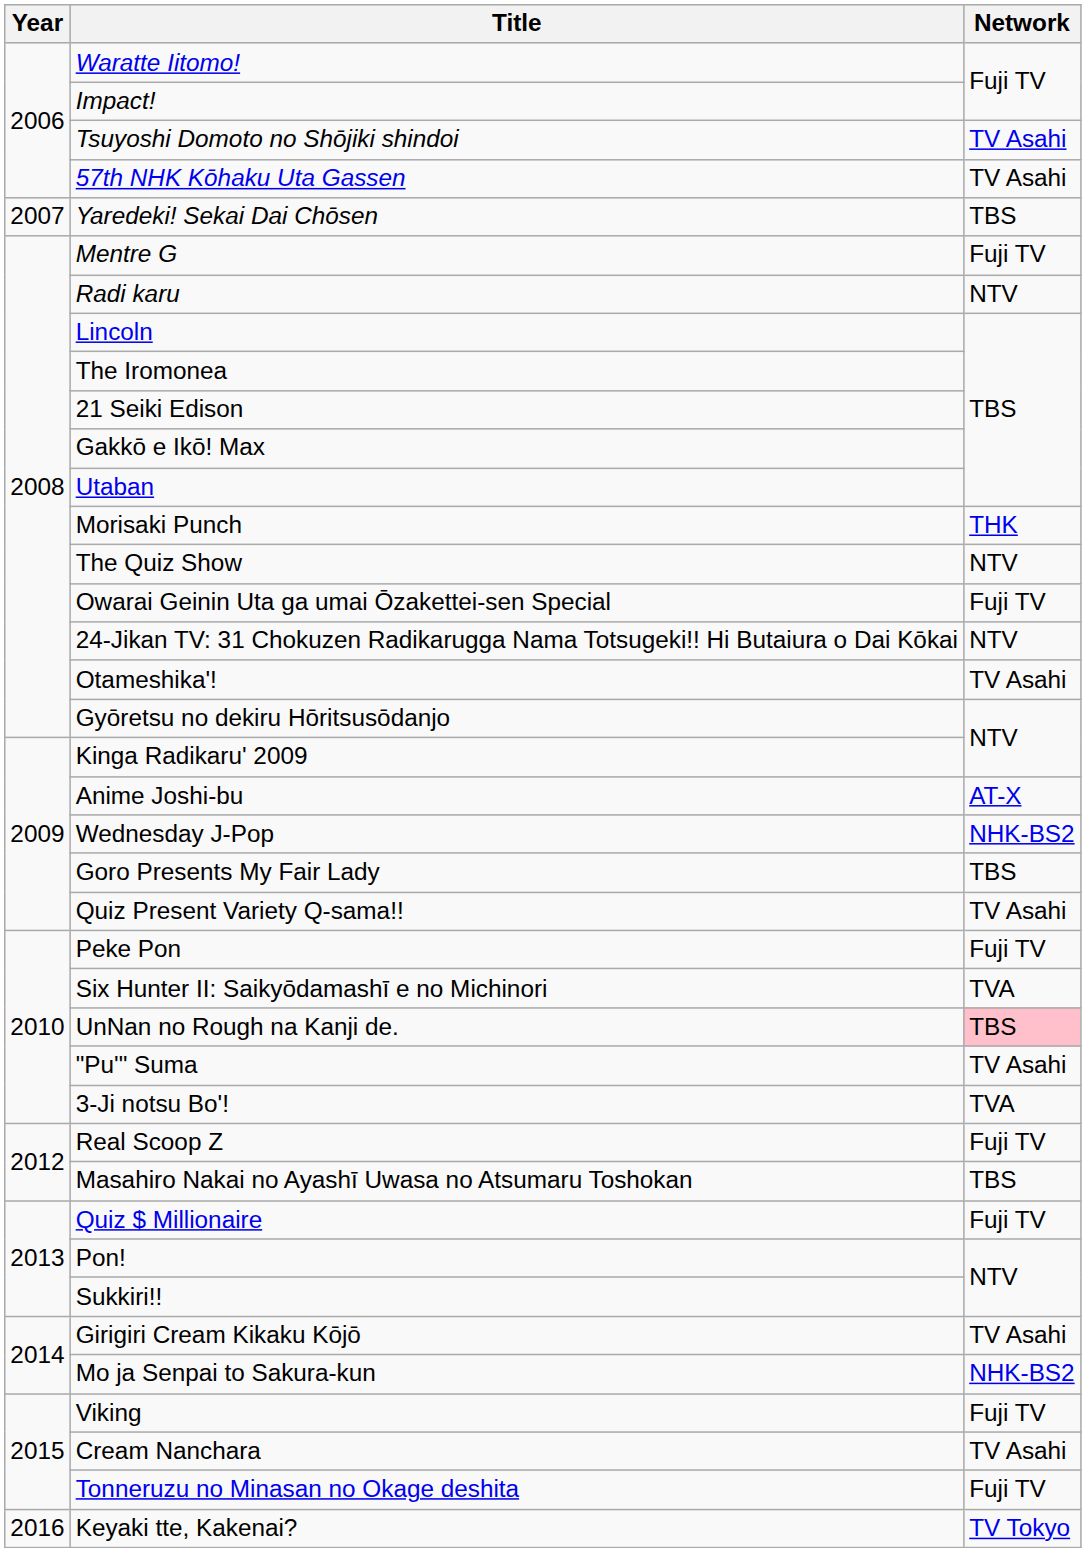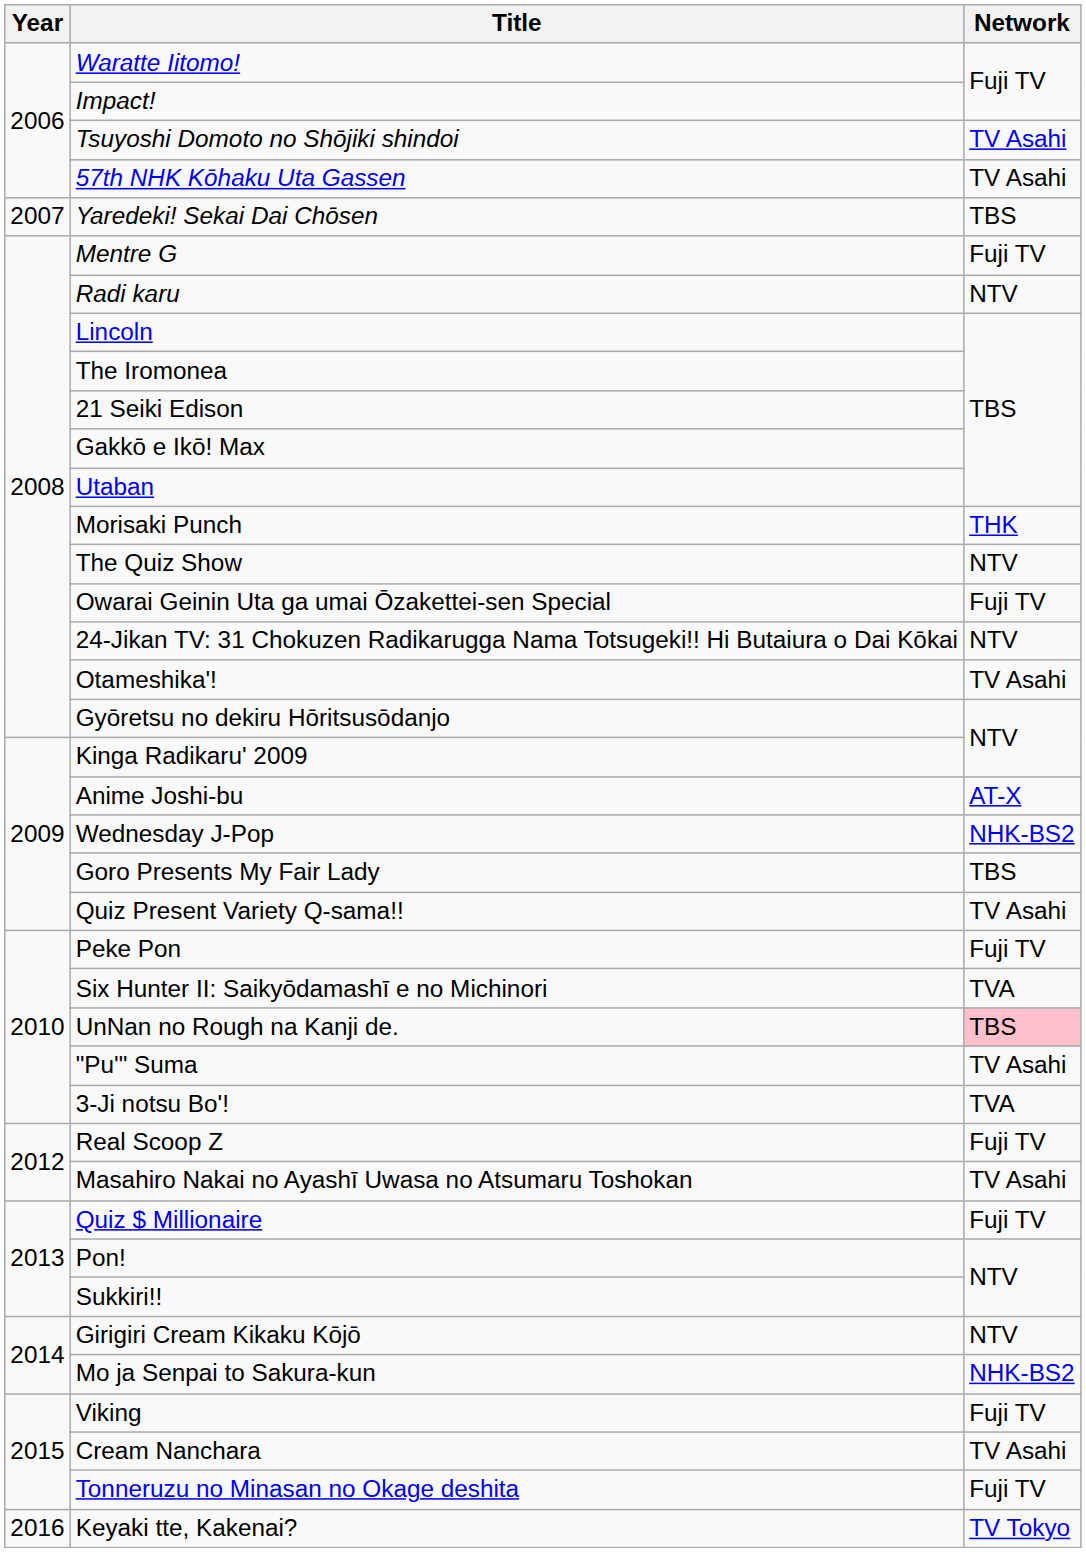 <table class="wikitable">
 <tr>
 <th>Year</th>
 <th>Title</th>
 <th>Network</th>
 </tr>
 <tr>
 <td rowspan="4">2006</td>
 <td><em><a href='#'>Waratte Iitomo!</a></em></td>
 <td rowspan="2">Fuji TV</td>
 </tr>
 <tr>
 <td><em>Impact!</em></td>
 </tr>
 <tr>
 <td><em>Tsuyoshi Domoto no Shōjiki shindoi</em></td>
 <td><a href='#'>TV Asahi</a></td>
 </tr>
 <tr>
 <td><em><a href='#'>57th NHK Kōhaku Uta Gassen</a></em></td>
 <td>TV Asahi</td>
 </tr>
 <tr>
 <td>2007</td>
 <td><em>Yaredeki! Sekai Dai Chōsen</em></td>
 <td>TBS</td>
 </tr>
 <tr>
 <td rowspan="13">2008</td>
 <td><em>Mentre G</em></td>
 <td>Fuji TV</td>
 </tr>
 <tr>
 <td><em>Radi karu<strong></td>
 <td>NTV</td>
 </tr>
 <tr>
 <td></em><a href='#'>Lincoln</a><em></td>
 <td rowspan="5">TBS</td>
 </tr>
 <tr>
 <td></em>The Iromonea<em></td>
 </tr>
 <tr>
 <td></em>21 Seiki Edison<em></td>
 </tr>
 <tr>
 <td></em>Gakkō e Ikō! Max<em></td>
 </tr>
 <tr>
 <td></em><a href='#'>Utaban</a><em></td>
 </tr>
 <tr>
 <td></em>Morisaki Punch<em></td>
 <td><a href='#'>THK</a></td>
 </tr>
 <tr>
 <td></em>The Quiz Show<em></td>
 <td>NTV</td>
 </tr>
 <tr>
 <td></em>Owarai Geinin Uta ga umai Ōzakettei-sen Special<em></td>
 <td>Fuji TV</td>
 </tr>
 <tr>
 <td></em>24-Jikan TV: 31 Chokuzen Radikarugga Nama Totsugeki!! Hi Butaiura o Dai Kōkai<em></td>
 <td>NTV</td>
 </tr>
 <tr>
 <td></em>Otameshika'!<em></td>
 <td>TV Asahi</td>
 </tr>
 <tr>
 <td></em>Gyōretsu no dekiru Hōritsusōdanjo<em></td>
 <td rowspan="2">NTV</td>
 </tr>
 <tr>
 <td rowspan="5">2009</td>
 <td></em>Kinga Radikaru' 2009<em></td>
 </tr>
 <tr>
 <td></em>Anime Joshi-bu<em></td>
 <td><a href='#'>AT-X</a></td>
 </tr>
 <tr>
 <td></em>Wednesday J-Pop<em></td>
 <td><a href='#'>NHK-BS2</a></td>
 </tr>
 <tr>
 <td></em>Goro Presents My Fair Lady<em></td>
 <td>TBS</td>
 </tr>
 <tr>
 <td></em>Quiz Present Variety Q-sama!!<em></td>
 <td>TV Asahi</td>
 </tr>
 <tr>
 <td rowspan="5">2010</td>
 <td></em>Peke Pon<em></td>
 <td>Fuji TV</td>
 </tr>
 <tr>
 <td></em>Six Hunter II: Saikyōdamashī e no Michinori<em></td>
 <td>TVA</td>
 </tr>
 <tr>
 <td></em>UnNan no Rough na Kanji de.<em></td>
 <td style="background: pink;">TBS</td>
 </tr>
 <tr>
 <td></em>"Pu'" Suma<em></td>
 <td>TV Asahi</td>
 </tr>
 <tr>
 <td></em>3-Ji notsu Bo'!<em></td>
 <td>TVA</td>
 </tr>
 <tr>
 <td rowspan="2">2012</td>
 <td></em>Real Scoop Z<em></td>
 <td>Fuji TV</td>
 </tr>
 <tr>
 <td></em>Masahiro Nakai no Ayashī Uwasa no Atsumaru Toshokan<em></td>
-<td>TBS</td>
+<td>TV Asahi</td>
 </tr>
 <tr>
 <td rowspan="3">2013</td>
 <td></em><a href='#'>Quiz $ Millionaire</a><em></td>
 <td>Fuji TV</td>
 </tr>
 <tr>
 <td></em>Pon!<em></td>
 <td rowspan="2">NTV</td>
 </tr>
 <tr>
 <td></em>Sukkiri!!<em></td>
 </tr>
 <tr>
 <td rowspan="2">2014</td>
 <td></em>Girigiri Cream Kikaku Kōjō<em></td>
-<td>TV Asahi</td>
+<td>NTV</td>
 </tr>
 <tr>
 <td></em>Mo ja Senpai to Sakura-kun<em></td>
 <td><a href='#'>NHK-BS2</a></td>
 </tr>
 <tr>
 <td rowspan="3">2015</td>
 <td></em>Viking<em></td>
 <td>Fuji TV</td>
 </tr>
 <tr>
 <td></em>Cream Nanchara<em></td>
 <td>TV Asahi</td>
 </tr>
 <tr>
 <td></em><a href='#'>Tonneruzu no Minasan no Okage deshita</a><em></td>
 <td>Fuji TV</td>
 </tr>
 <tr>
 <td>2016</td>
 <td></em>Keyaki tte, Kakenai?<em></td>
 <td><a href='#'>TV Tokyo</a></td>
 </tr>
 </table>
